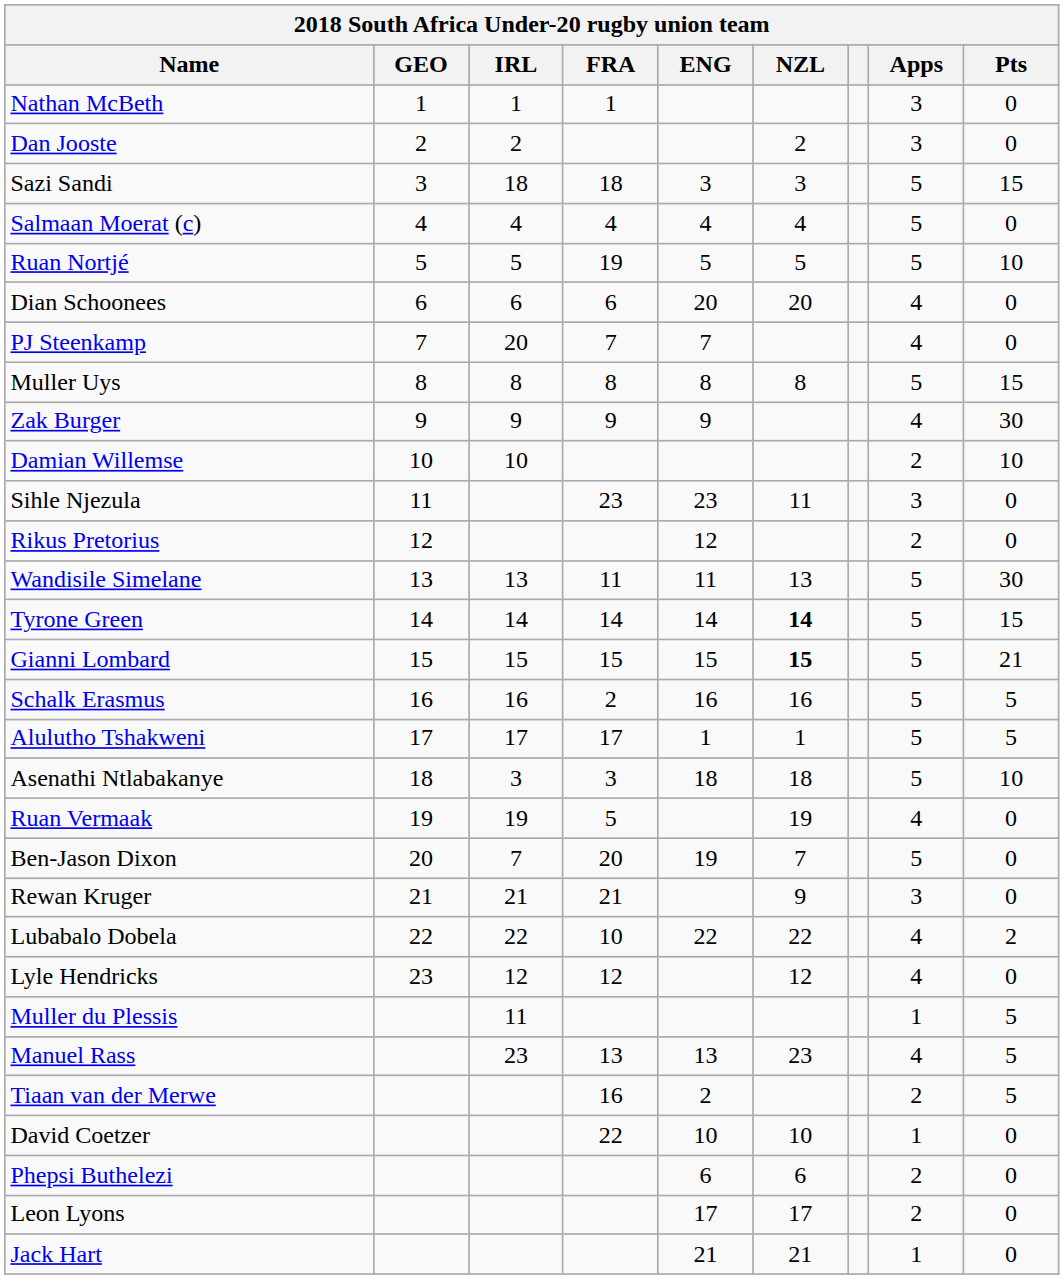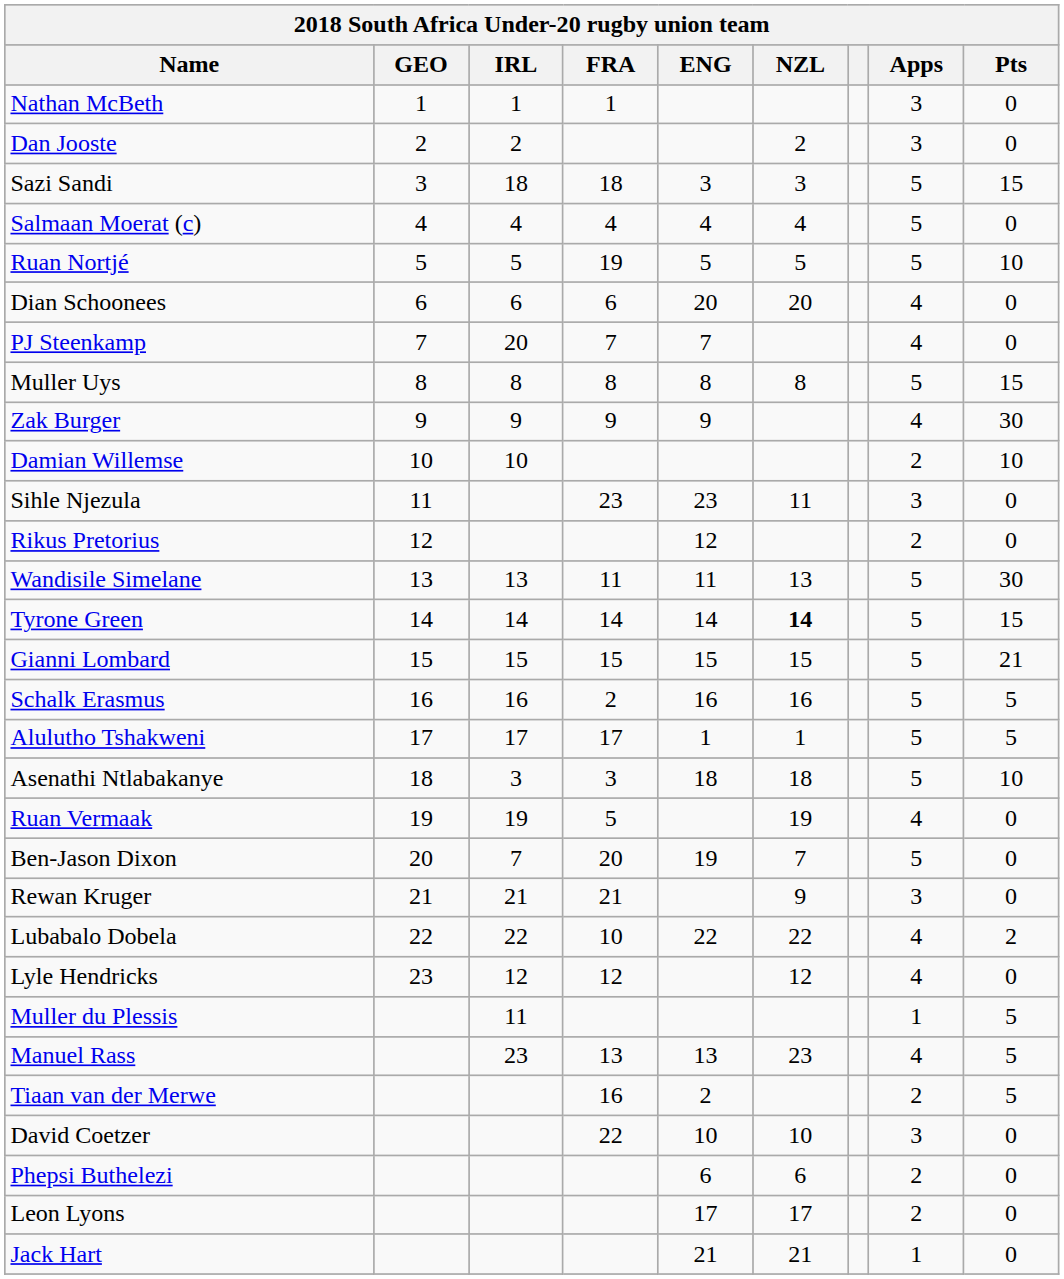 <table class="wikitable collapsible collapsed" style="text-align:center; font-size:90%; width:50%">
 <tr>
 <th colspan="100%">2018 South Africa Under-20 rugby union team</th>
 </tr>
 <tr>
 <th style="width:35%;">Name</th>
 <th style="width:9%;">GEO</th>
 <th style="width:9%;">IRL</th>
 <th style="width:9%;">FRA</th>
 <th style="width:9%;">ENG</th>
 <th style="width:9%;">NZL</th>
 <th style="width:2%;"></th>
 <th style="width:9%;">Apps</th>
 <th style="width:9%;">Pts</th>
 </tr>
 <tr>
 <td style="text-align:left;"><a href='#'>Nathan McBeth</a></td>
 <td>1</td>
 <td>1</td>
 <td>1</td>
 <td></td>
 <td></td>
 <td></td>
 <td>3</td>
 <td>0</td>
 </tr>
 <tr>
 <td style="text-align:left;"><a href='#'>Dan Jooste</a></td>
 <td>2</td>
 <td>2</td>
 <td></td>
 <td></td>
 <td>2</td>
 <td></td>
 <td>3</td>
 <td>0</td>
 </tr>
 <tr>
 <td style="text-align:left;">Sazi Sandi</td>
 <td>3</td>
 <td>18 </td>
 <td>18 </td>
 <td>3</td>
 <td>3</td>
 <td></td>
 <td>5</td>
 <td>15</td>
 </tr>
 <tr>
 <td style="text-align:left;"><a href='#'>Salmaan Moerat</a> (<a href='#'>c</a>)</td>
 <td>4</td>
 <td>4</td>
 <td>4</td>
 <td>4</td>
 <td>4</td>
 <td></td>
 <td>5</td>
 <td>0</td>
 </tr>
 <tr>
 <td style="text-align:left;"><a href='#'>Ruan Nortjé</a></td>
 <td>5</td>
 <td>5</td>
 <td>19 </td>
 <td>5</td>
 <td>5</td>
 <td></td>
 <td>5</td>
 <td>10</td>
 </tr>
 <tr>
 <td style="text-align:left;">Dian Schoonees</td>
 <td>6</td>
 <td>6</td>
 <td>6</td>
 <td>20</td>
 <td>20 </td>
 <td></td>
 <td>4</td>
 <td>0</td>
 </tr>
 <tr>
 <td style="text-align:left;"><a href='#'>PJ Steenkamp</a></td>
 <td>7</td>
 <td>20 </td>
 <td>7</td>
 <td>7</td>
 <td></td>
 <td></td>
 <td>4</td>
 <td>0</td>
 </tr>
 <tr>
 <td style="text-align:left;">Muller Uys</td>
 <td>8</td>
 <td>8</td>
 <td>8</td>
 <td>8</td>
 <td>8</td>
 <td></td>
 <td>5</td>
 <td>15</td>
 </tr>
 <tr>
 <td style="text-align:left;"><a href='#'>Zak Burger</a></td>
 <td>9</td>
 <td>9</td>
 <td>9</td>
 <td>9</td>
 <td></td>
 <td></td>
 <td>4</td>
 <td>30</td>
 </tr>
 <tr>
 <td style="text-align:left;"><a href='#'>Damian Willemse</a></td>
 <td>10</td>
 <td>10</td>
 <td></td>
 <td></td>
 <td></td>
 <td></td>
 <td>2</td>
 <td>10</td>
 </tr>
 <tr>
 <td style="text-align:left;">Sihle Njezula</td>
 <td>11</td>
 <td></td>
 <td>23</td>
 <td>23 </td>
 <td>11</td>
 <td></td>
 <td>3</td>
 <td>0</td>
 </tr>
 <tr>
 <td style="text-align:left;"><a href='#'>Rikus Pretorius</a></td>
 <td>12</td>
 <td></td>
 <td></td>
 <td>12</td>
 <td></td>
 <td></td>
 <td>2</td>
 <td>0</td>
 </tr>
 <tr>
 <td style="text-align:left;"><a href='#'>Wandisile Simelane</a></td>
 <td>13</td>
 <td>13</td>
 <td>11</td>
 <td>11</td>
 <td>13</td>
 <td></td>
 <td>5</td>
 <td>30</td>
 </tr>
 <tr>
 <td style="text-align:left;"><a href='#'>Tyrone Green</a></td>
 <td>14</td>
 <td>14</td>
 <td>14</td>
 <td>14</td>
 <td><strong>14</strong></td>
 <td></td>
 <td>5</td>
 <td>15</td>
 </tr>
 <tr>
 <td style="text-align:left;"><a href='#'>Gianni Lombard</a></td>
 <td>15</td>
 <td>15</td>
 <td>15</td>
 <td>15</td>
-<td><strong>15</strong></td>
+<td>15</td>
 <td></td>
 <td>5</td>
 <td>21</td>
 </tr>
 <tr>
 <td style="text-align:left;"><a href='#'>Schalk Erasmus</a></td>
 <td>16 </td>
 <td>16 </td>
 <td>2</td>
 <td>16 </td>
 <td>16 </td>
 <td></td>
 <td>5</td>
 <td>5</td>
 </tr>
 <tr>
 <td style="text-align:left;"><a href='#'>Alulutho Tshakweni</a></td>
 <td>17 </td>
 <td>17 </td>
 <td>17 </td>
 <td>1</td>
 <td>1</td>
 <td></td>
 <td>5</td>
 <td>5</td>
 </tr>
 <tr>
 <td style="text-align:left;">Asenathi Ntlabakanye</td>
 <td>18 </td>
 <td>3</td>
 <td>3</td>
 <td>18 </td>
 <td>18 </td>
 <td></td>
 <td>5</td>
 <td>10</td>
 </tr>
 <tr>
 <td style="text-align:left;"><a href='#'>Ruan Vermaak</a></td>
 <td>19 </td>
 <td>19 </td>
 <td>5</td>
 <td></td>
 <td>19 </td>
 <td></td>
 <td>4</td>
 <td>0</td>
 </tr>
 <tr>
 <td style="text-align:left;">Ben-Jason Dixon</td>
 <td>20 </td>
 <td>7</td>
 <td>20 </td>
 <td>19 </td>
 <td>7</td>
 <td></td>
 <td>5</td>
 <td>0</td>
 </tr>
 <tr>
 <td style="text-align:left;">Rewan Kruger</td>
 <td>21 </td>
 <td>21</td>
 <td>21 </td>
 <td></td>
 <td>9</td>
 <td></td>
 <td>3</td>
 <td>0</td>
 </tr>
 <tr>
 <td style="text-align:left;">Lubabalo Dobela</td>
 <td>22 </td>
 <td>22 </td>
 <td>10</td>
 <td>22</td>
 <td>22 </td>
 <td></td>
 <td>4</td>
 <td>2</td>
 </tr>
 <tr>
 <td style="text-align:left;">Lyle Hendricks</td>
 <td>23 </td>
 <td>12</td>
 <td>12</td>
 <td></td>
 <td>12</td>
 <td></td>
 <td>4</td>
 <td>0</td>
 </tr>
 <tr>
 <td style="text-align:left;"><a href='#'>Muller du Plessis</a></td>
 <td></td>
 <td>11</td>
 <td></td>
 <td></td>
 <td></td>
 <td></td>
 <td>1</td>
 <td>5</td>
 </tr>
 <tr>
 <td style="text-align:left;"><a href='#'>Manuel Rass</a></td>
 <td></td>
 <td>23 </td>
 <td>13</td>
 <td>13</td>
 <td>23 </td>
 <td></td>
 <td>4</td>
 <td>5</td>
 </tr>
 <tr>
 <td style="text-align:left;"><a href='#'>Tiaan van der Merwe</a></td>
 <td></td>
 <td></td>
 <td>16 </td>
 <td>2</td>
 <td></td>
 <td></td>
 <td>2</td>
 <td>5</td>
 </tr>
 <tr>
 <td style="text-align:left;">David Coetzer</td>
 <td></td>
 <td></td>
 <td>22 </td>
 <td>10</td>
 <td>10</td>
 <td></td>
-<td>1</td>
+<td>3</td>
 <td>0</td>
 </tr>
 <tr>
 <td style="text-align:left;"><a href='#'>Phepsi Buthelezi</a></td>
 <td></td>
 <td></td>
 <td></td>
 <td>6</td>
 <td>6</td>
 <td></td>
 <td>2</td>
 <td>0</td>
 </tr>
 <tr>
 <td style="text-align:left;">Leon Lyons</td>
 <td></td>
 <td></td>
 <td></td>
 <td>17 </td>
 <td>17 </td>
 <td></td>
 <td>2</td>
 <td>0</td>
 </tr>
 <tr>
 <td style="text-align:left;"><a href='#'>Jack Hart</a></td>
 <td></td>
 <td></td>
 <td></td>
 <td>21</td>
 <td>21 </td>
 <td></td>
 <td>1</td>
 <td>0</td>
 </tr>
 </table>
